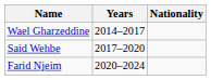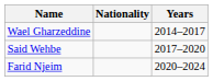 <table class="wikitable" style="text-align: center">
 <tr>
 <th>Name</th>
+<th>Nationality</th>
 <th>Years</th>
-<th>Nationality</th>
 </tr>
 <tr>
 <td align="left"><a href='#'>Wael Gharzeddine</a></td>
+<td></td>
 <td align="left">2014–2017</td>
-<td></td>
 </tr>
 <tr>
 <td align="left"><a href='#'>Said Wehbe</a></td>
+<td></td>
 <td align="left">2017–2020</td>
-<td></td>
 </tr>
 <tr>
 <td align="left"><a href='#'>Farid Njeim</a></td>
+<td></td>
 <td align="left">2020–2024</td>
-<td></td>
 </tr>
 </table>
